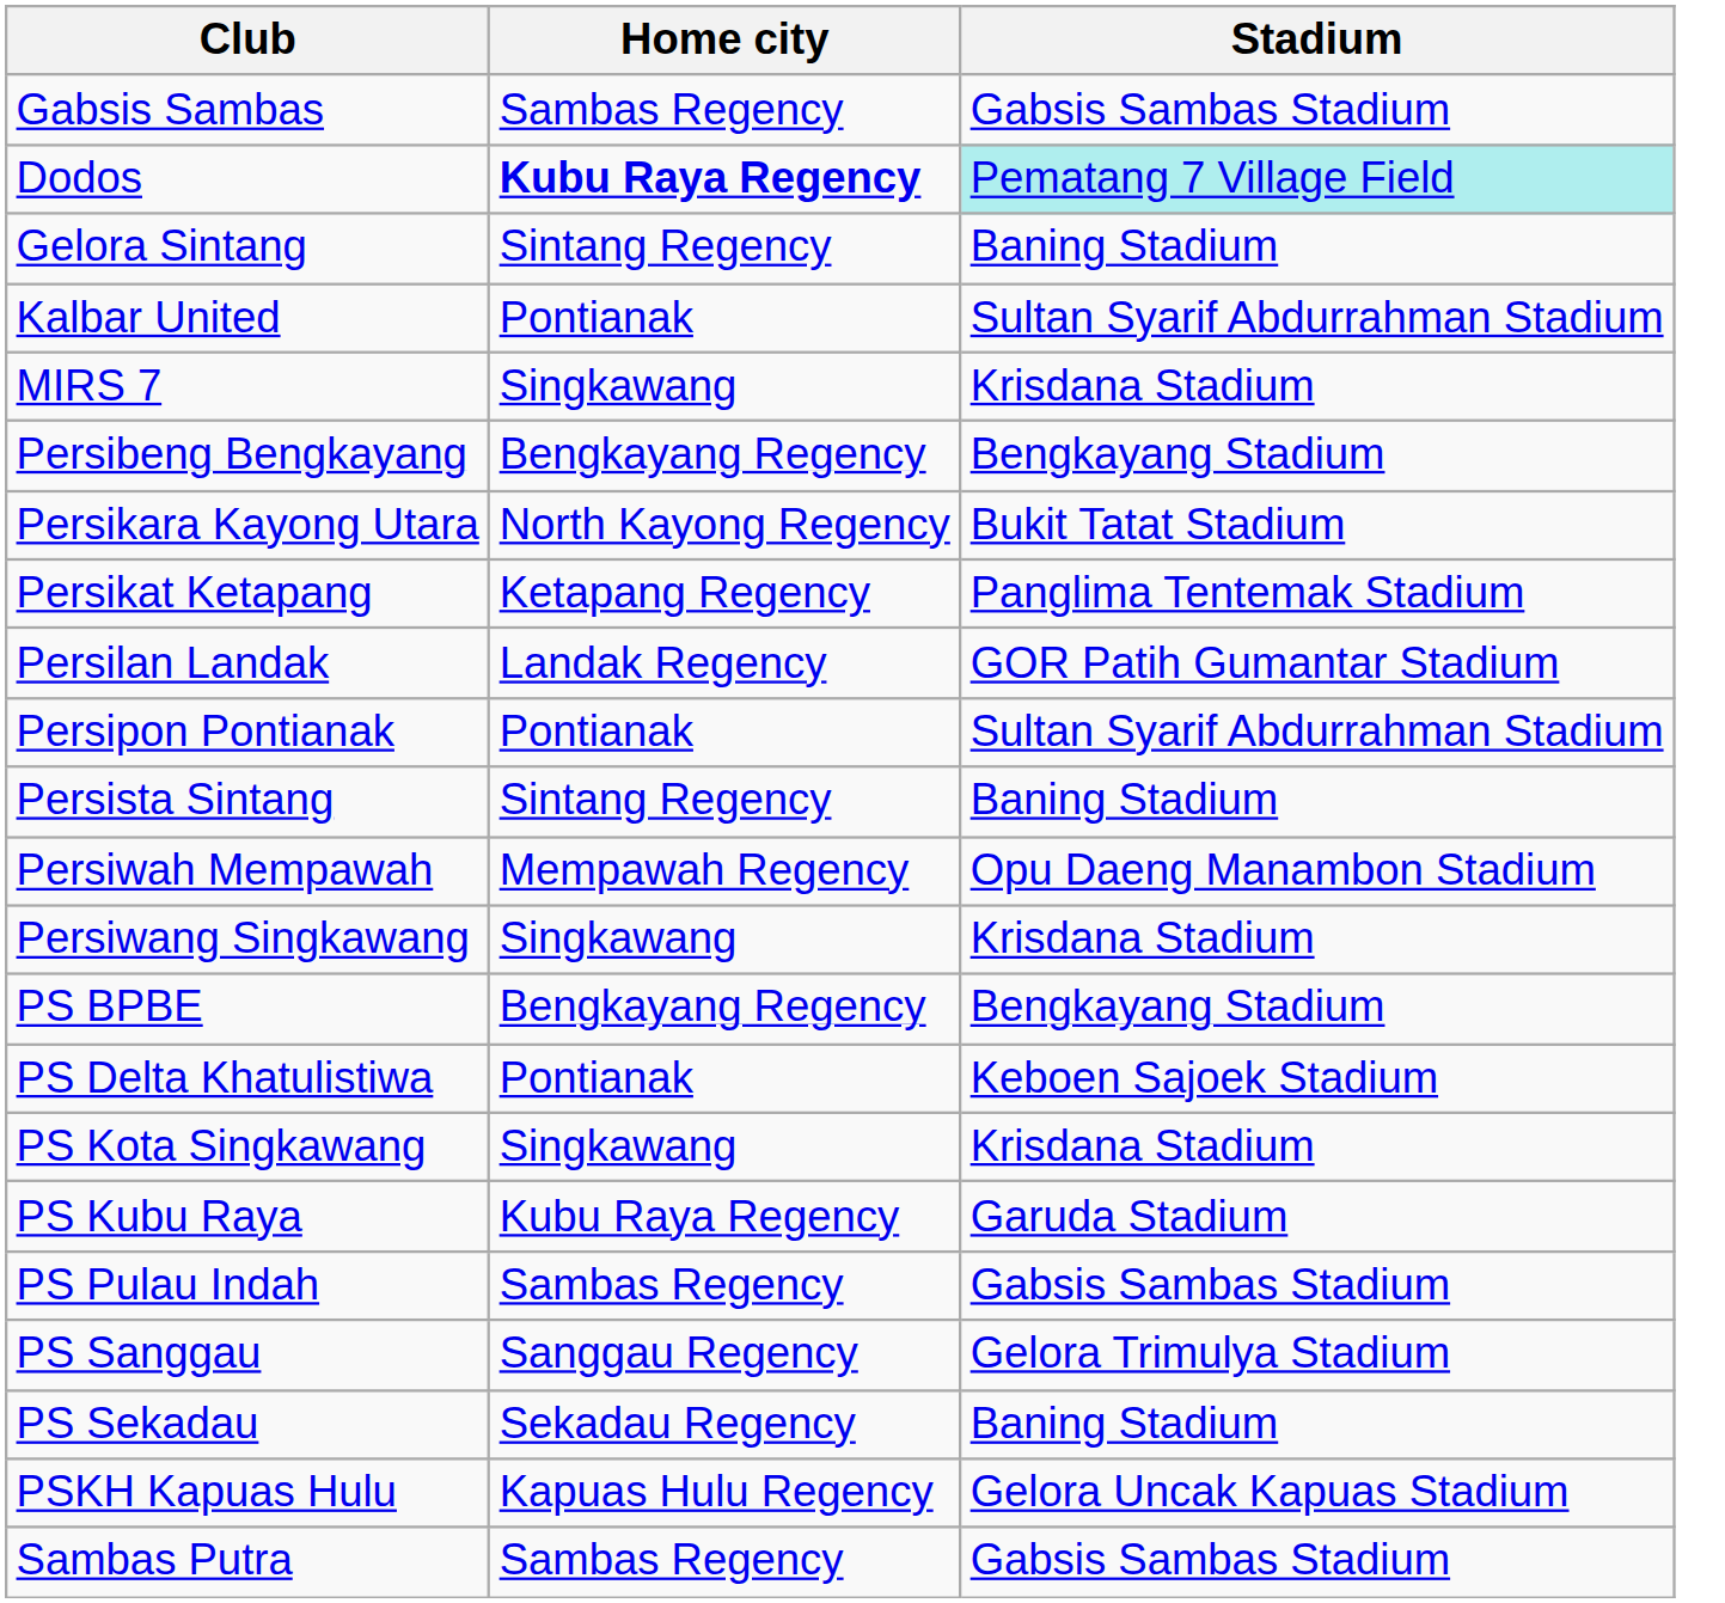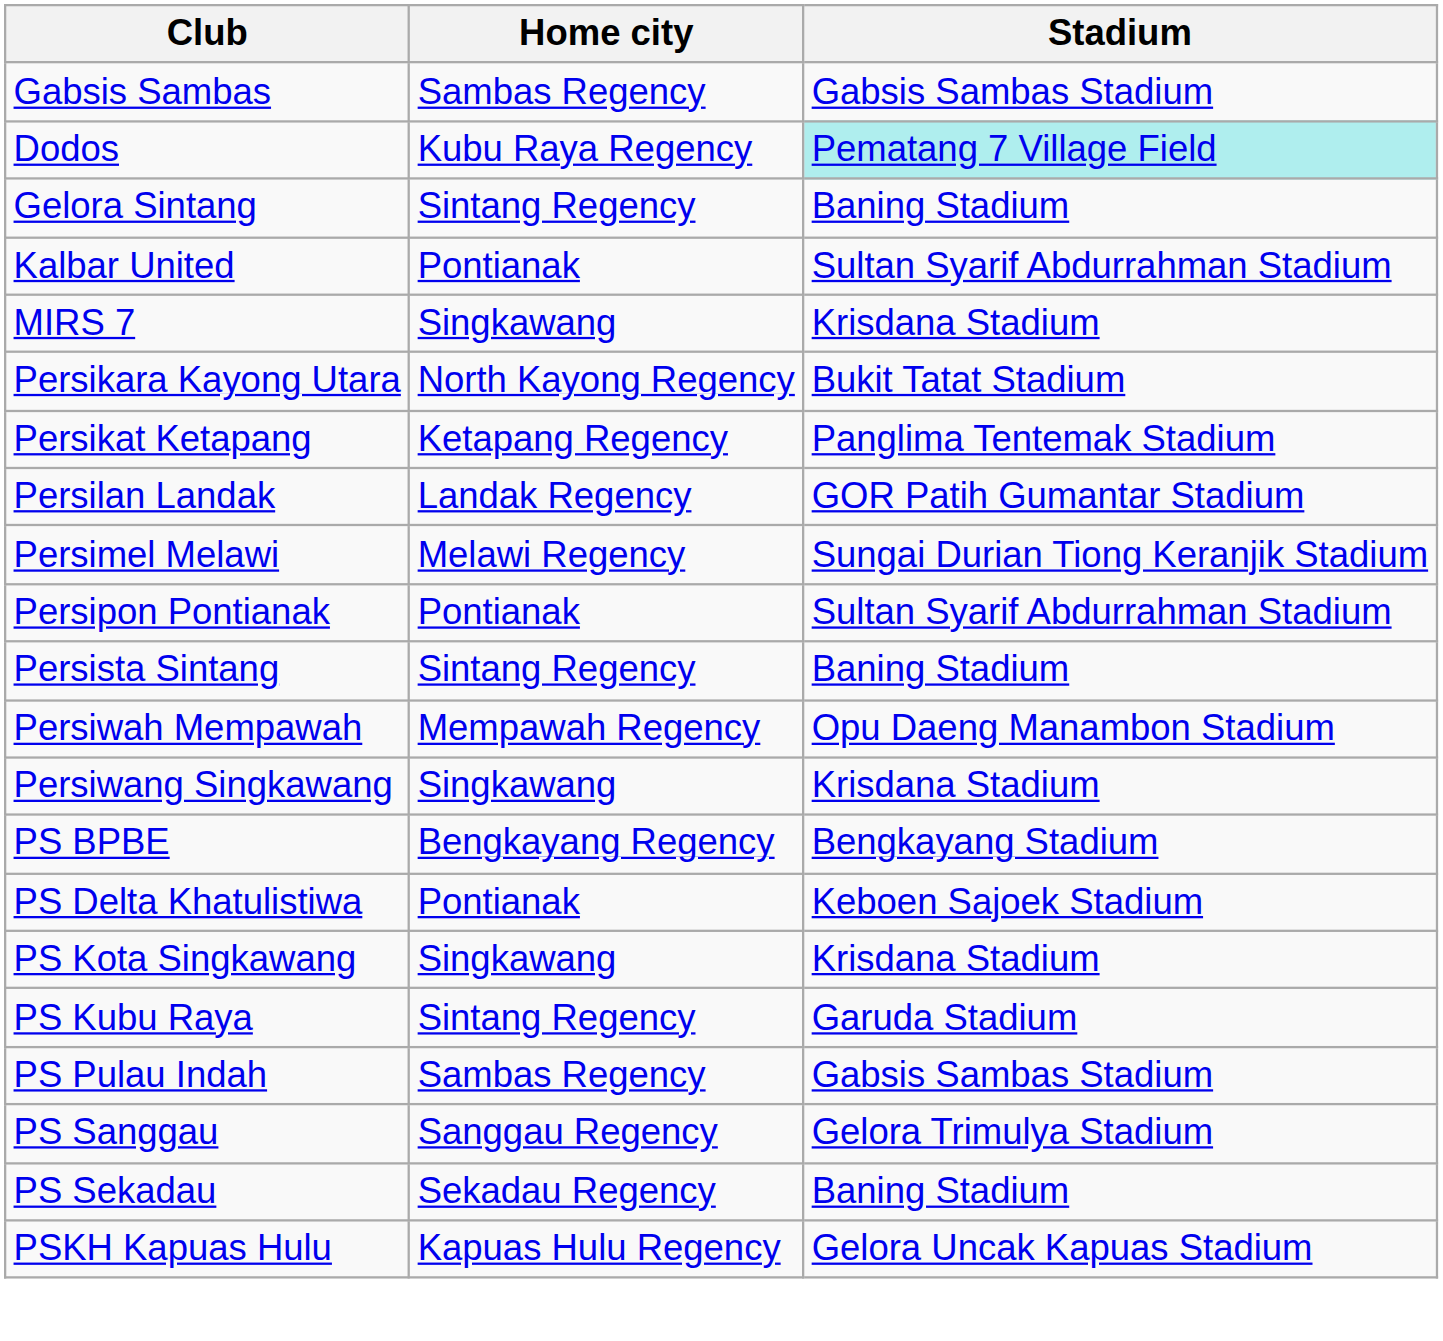 <table class="wikitable sortable">
 <tr>
 <th>Club</th>
 <th>Home city</th>
 <th>Stadium</th>
 </tr>
 <tr>
 <td><a href='#'>Gabsis Sambas</a></td>
 <td><a href='#'>Sambas Regency</a></td>
 <td><a href='#'>Gabsis Sambas Stadium</a></td>
 </tr>
 <tr>
 <td><a href='#'>Dodos</a></td>
-<td><strong><a href='#'>Kubu Raya Regency</a></strong></td>
+<td><a href='#'>Kubu Raya Regency</a></td>
 <td style="background: paleturquoise;"><a href='#'>Pematang 7 Village Field</a></td>
 </tr>
 <tr>
 <td><a href='#'>Gelora Sintang</a></td>
 <td><a href='#'>Sintang Regency</a></td>
 <td><a href='#'>Baning Stadium</a></td>
 </tr>
 <tr>
 <td><a href='#'>Kalbar United</a></td>
 <td><a href='#'>Pontianak</a></td>
 <td><a href='#'>Sultan Syarif Abdurrahman Stadium</a></td>
 </tr>
 <tr>
 <td><a href='#'>MIRS 7</a></td>
 <td><a href='#'>Singkawang</a></td>
 <td><a href='#'>Krisdana Stadium</a></td>
 </tr>
 <tr>
-<td><a href='#'>Persibeng Bengkayang</a></td>
-<td><a href='#'>Bengkayang Regency</a></td>
-<td><a href='#'>Bengkayang Stadium</a></td>
-</tr>
-<tr>
 <td><a href='#'>Persikara Kayong Utara</a></td>
 <td><a href='#'>North Kayong Regency</a></td>
 <td><a href='#'>Bukit Tatat Stadium</a></td>
 </tr>
 <tr>
 <td><a href='#'>Persikat Ketapang</a></td>
 <td><a href='#'>Ketapang Regency</a></td>
 <td><a href='#'>Panglima Tentemak Stadium</a></td>
 </tr>
 <tr>
 <td><a href='#'>Persilan Landak</a></td>
 <td><a href='#'>Landak Regency</a></td>
 <td><a href='#'>GOR Patih Gumantar Stadium</a></td>
+</tr>
+<tr>
+<td><a href='#'>Persimel Melawi</a></td>
+<td><a href='#'>Melawi Regency</a></td>
+<td><a href='#'>Sungai Durian Tiong Keranjik Stadium</a></td>
 </tr>
 <tr>
 <td><a href='#'>Persipon Pontianak</a></td>
 <td><a href='#'>Pontianak</a></td>
 <td><a href='#'>Sultan Syarif Abdurrahman Stadium</a></td>
 </tr>
 <tr>
 <td><a href='#'>Persista Sintang</a></td>
 <td><a href='#'>Sintang Regency</a></td>
 <td><a href='#'>Baning Stadium</a></td>
 </tr>
 <tr>
 <td><a href='#'>Persiwah Mempawah</a></td>
 <td><a href='#'>Mempawah Regency</a></td>
 <td><a href='#'>Opu Daeng Manambon Stadium</a></td>
 </tr>
 <tr>
 <td><a href='#'>Persiwang Singkawang</a></td>
 <td><a href='#'>Singkawang</a></td>
 <td><a href='#'>Krisdana Stadium</a></td>
 </tr>
 <tr>
 <td><a href='#'>PS BPBE</a></td>
 <td><a href='#'>Bengkayang Regency</a></td>
 <td><a href='#'>Bengkayang Stadium</a></td>
 </tr>
 <tr>
 <td><a href='#'>PS Delta Khatulistiwa</a></td>
 <td><a href='#'>Pontianak</a></td>
 <td><a href='#'>Keboen Sajoek Stadium</a></td>
 </tr>
 <tr>
 <td><a href='#'>PS Kota Singkawang</a></td>
 <td><a href='#'>Singkawang</a></td>
 <td><a href='#'>Krisdana Stadium</a></td>
 </tr>
 <tr>
 <td><a href='#'>PS Kubu Raya</a></td>
-<td><a href='#'>Kubu Raya Regency</a></td>
+<td><a href='#'>Sintang Regency</a></td>
 <td><a href='#'>Garuda Stadium</a></td>
 </tr>
 <tr>
 <td><a href='#'>PS Pulau Indah</a></td>
 <td><a href='#'>Sambas Regency</a></td>
 <td><a href='#'>Gabsis Sambas Stadium</a></td>
 </tr>
 <tr>
 <td><a href='#'>PS Sanggau</a></td>
 <td><a href='#'>Sanggau Regency</a></td>
 <td><a href='#'>Gelora Trimulya Stadium</a></td>
 </tr>
 <tr>
 <td><a href='#'>PS Sekadau</a></td>
 <td><a href='#'>Sekadau Regency</a></td>
 <td><a href='#'>Baning Stadium</a></td>
 </tr>
 <tr>
 <td><a href='#'>PSKH Kapuas Hulu</a></td>
 <td><a href='#'>Kapuas Hulu Regency</a></td>
 <td><a href='#'>Gelora Uncak Kapuas Stadium</a></td>
 </tr>
-<tr>
-<td><a href='#'>Sambas Putra</a></td>
-<td><a href='#'>Sambas Regency</a></td>
-<td><a href='#'>Gabsis Sambas Stadium</a></td>
-</tr>
 </table>
